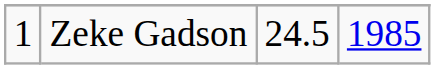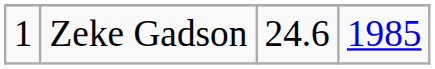 <table class="wikitable">
 <tr>
 </tr>
 <tr>
 <td>1</td>
 <td>Zeke Gadson</td>
-<td>24.5</td>
+<td>24.6</td>
 <td><a href='#'>1985</a></td>
 </tr>
 </table>
